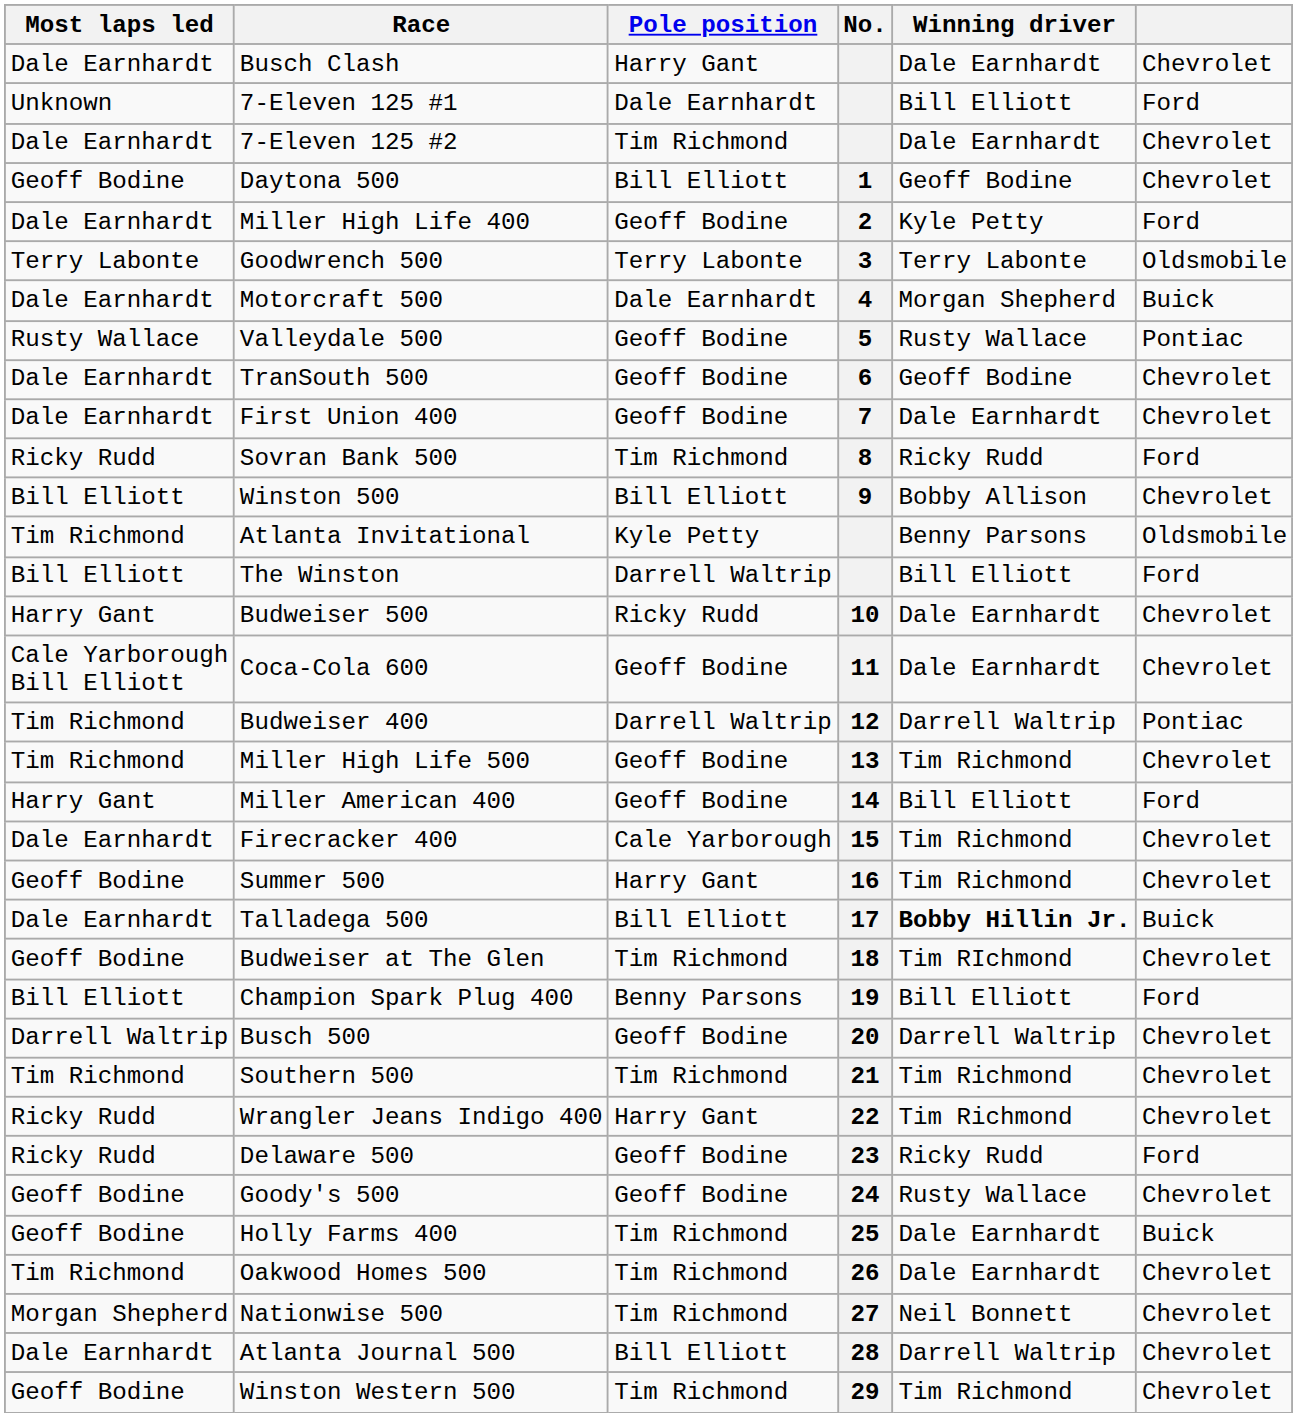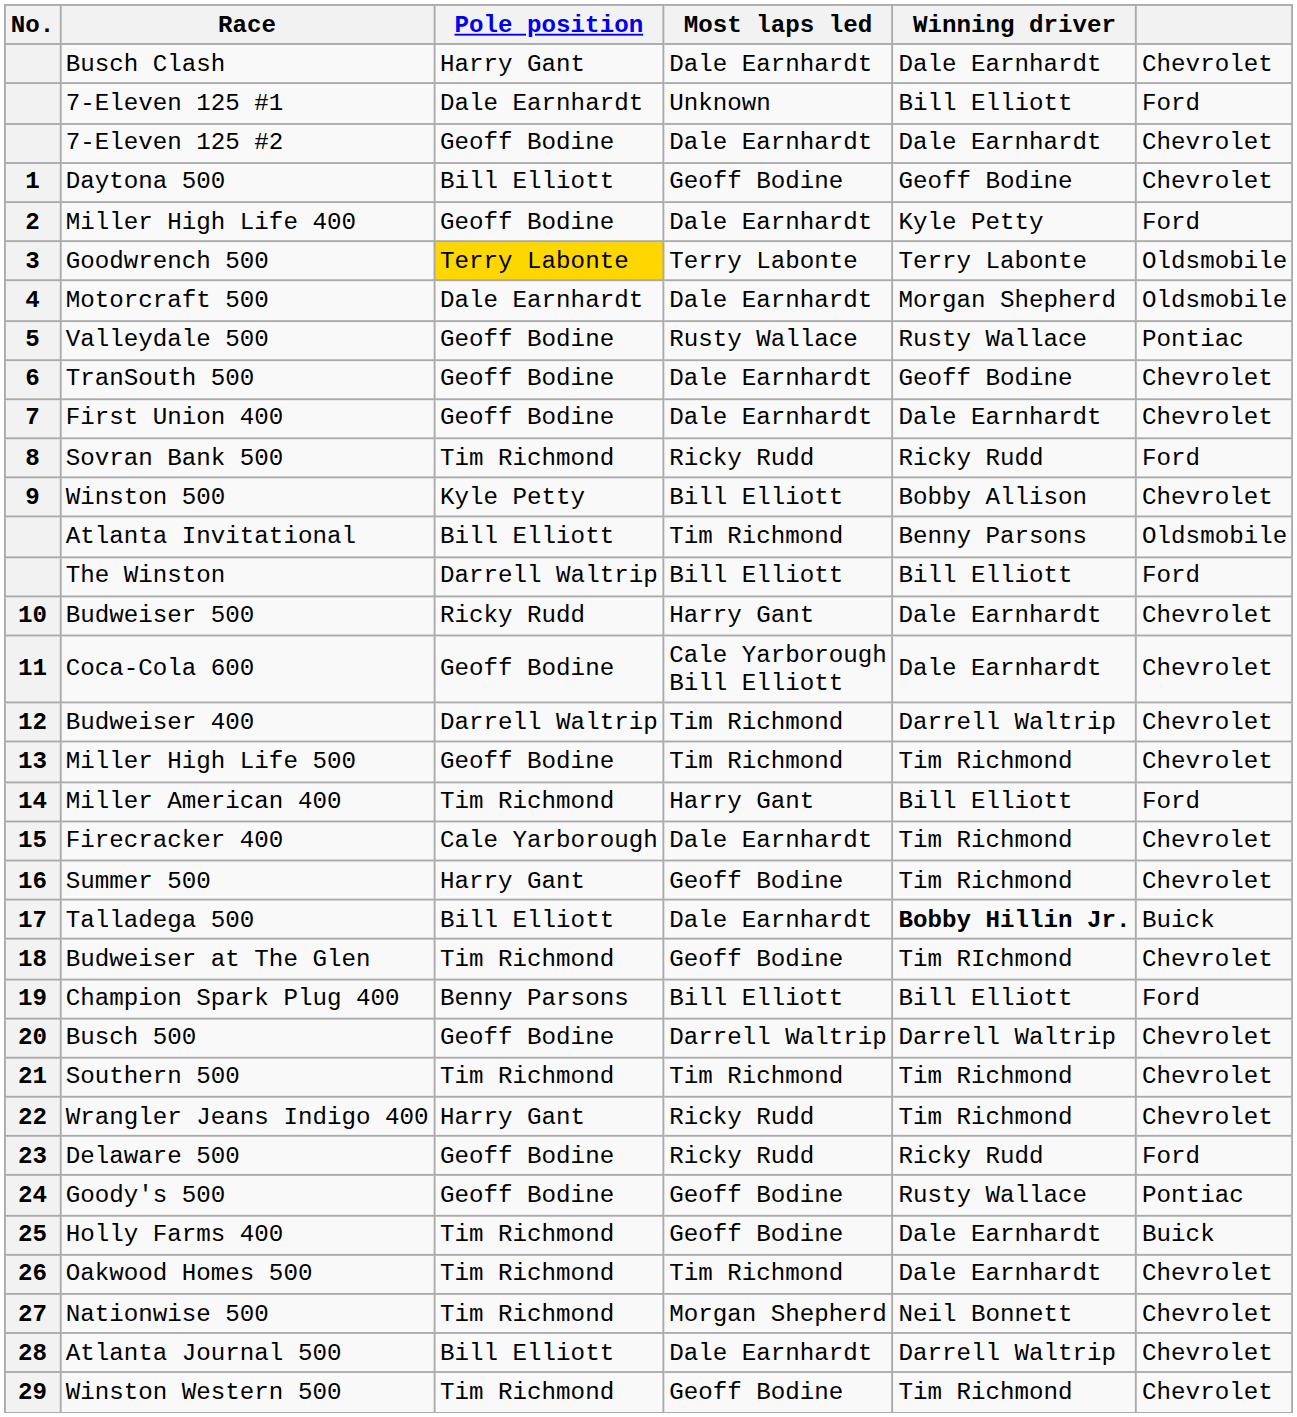 <table class="wikitable">
 <tr>
-<th>Most laps led</th>
+<th>No.</th>
 <th>Race</th>
 <th><a href='#'>Pole position</a></th>
-<th>No.</th>
+<th>Most laps led</th>
 <th>Winning driver</th>
 <th></th>
 </tr>
 <tr>
-<td>Dale Earnhardt</td>
+<th></th>
 <td>Busch Clash</td>
 <td>Harry Gant</td>
-<th></th>
+<td>Dale Earnhardt</td>
 <td>Dale Earnhardt</td>
 <td>Chevrolet</td>
 </tr>
 <tr>
-<td>Unknown</td>
+<th></th>
 <td>7-Eleven 125 #1</td>
 <td>Dale Earnhardt</td>
-<th></th>
+<td>Unknown</td>
 <td>Bill Elliott</td>
 <td>Ford</td>
 </tr>
 <tr>
+<th></th>
+<td>7-Eleven 125 #2</td>
+<td>Geoff Bodine</td>
 <td>Dale Earnhardt</td>
-<td>7-Eleven 125 #2</td>
-<td>Tim Richmond</td>
-<th></th>
 <td>Dale Earnhardt</td>
 <td>Chevrolet</td>
 </tr>
 <tr>
-<td>Geoff Bodine</td>
+<th>1</th>
 <td>Daytona 500</td>
 <td>Bill Elliott</td>
-<th>1</th>
+<td>Geoff Bodine</td>
 <td>Geoff Bodine</td>
 <td>Chevrolet</td>
 </tr>
 <tr>
-<td>Dale Earnhardt</td>
+<th>2</th>
 <td>Miller High Life 400</td>
 <td>Geoff Bodine</td>
-<th>2</th>
+<td>Dale Earnhardt</td>
 <td>Kyle Petty</td>
 <td>Ford</td>
 </tr>
 <tr>
+<th>3</th>
+<td>Goodwrench 500</td>
+<td style="background: gold;">Terry Labonte</td>
 <td>Terry Labonte</td>
-<td>Goodwrench 500</td>
-<td>Terry Labonte</td>
-<th>3</th>
 <td>Terry Labonte</td>
 <td>Oldsmobile</td>
 </tr>
 <tr>
-<td>Dale Earnhardt</td>
+<th>4</th>
 <td>Motorcraft 500</td>
 <td>Dale Earnhardt</td>
-<th>4</th>
+<td>Dale Earnhardt</td>
 <td>Morgan Shepherd</td>
-<td>Buick</td>
+<td>Oldsmobile</td>
 </tr>
 <tr>
-<td>Rusty Wallace</td>
+<th>5</th>
 <td>Valleydale 500</td>
 <td>Geoff Bodine</td>
-<th>5</th>
+<td>Rusty Wallace</td>
 <td>Rusty Wallace</td>
 <td>Pontiac</td>
 </tr>
 <tr>
-<td>Dale Earnhardt</td>
+<th>6</th>
 <td>TranSouth 500</td>
 <td>Geoff Bodine</td>
-<th>6</th>
+<td>Dale Earnhardt</td>
 <td>Geoff Bodine</td>
 <td>Chevrolet</td>
 </tr>
 <tr>
-<td>Dale Earnhardt</td>
+<th>7</th>
 <td>First Union 400</td>
 <td>Geoff Bodine</td>
-<th>7</th>
+<td>Dale Earnhardt</td>
 <td>Dale Earnhardt</td>
 <td>Chevrolet</td>
 </tr>
 <tr>
-<td>Ricky Rudd</td>
+<th>8</th>
 <td>Sovran Bank 500</td>
 <td>Tim Richmond</td>
-<th>8</th>
+<td>Ricky Rudd</td>
 <td>Ricky Rudd</td>
 <td>Ford</td>
 </tr>
 <tr>
+<th>9</th>
+<td>Winston 500</td>
+<td>Kyle Petty</td>
 <td>Bill Elliott</td>
-<td>Winston 500</td>
-<td>Bill Elliott</td>
-<th>9</th>
 <td>Bobby Allison</td>
 <td>Chevrolet</td>
 </tr>
 <tr>
+<th></th>
+<td>Atlanta Invitational</td>
+<td>Bill Elliott</td>
 <td>Tim Richmond</td>
-<td>Atlanta Invitational</td>
-<td>Kyle Petty</td>
-<th></th>
 <td>Benny Parsons</td>
 <td>Oldsmobile</td>
 </tr>
 <tr>
-<td>Bill Elliott</td>
+<th></th>
 <td>The Winston</td>
 <td>Darrell Waltrip</td>
-<th></th>
+<td>Bill Elliott</td>
 <td>Bill Elliott</td>
 <td>Ford</td>
 </tr>
 <tr>
-<td>Harry Gant</td>
+<th>10</th>
 <td>Budweiser 500</td>
 <td>Ricky Rudd</td>
-<th>10</th>
+<td>Harry Gant</td>
 <td>Dale Earnhardt</td>
 <td>Chevrolet</td>
 </tr>
 <tr>
-<td>Cale Yarborough <br> Bill Elliott</td>
+<th>11</th>
 <td>Coca-Cola 600</td>
 <td>Geoff Bodine</td>
-<th>11</th>
+<td>Cale Yarborough <br> Bill Elliott</td>
 <td>Dale Earnhardt</td>
 <td>Chevrolet</td>
 </tr>
 <tr>
-<td>Tim Richmond</td>
+<th>12</th>
 <td>Budweiser 400</td>
 <td>Darrell Waltrip</td>
-<th>12</th>
+<td>Tim Richmond</td>
 <td>Darrell Waltrip</td>
-<td>Pontiac</td>
+<td>Chevrolet</td>
 </tr>
 <tr>
-<td>Tim Richmond</td>
+<th>13</th>
 <td>Miller High Life 500</td>
 <td>Geoff Bodine</td>
-<th>13</th>
+<td>Tim Richmond</td>
 <td>Tim Richmond</td>
 <td>Chevrolet</td>
 </tr>
 <tr>
+<th>14</th>
+<td>Miller American 400</td>
+<td>Tim Richmond</td>
 <td>Harry Gant</td>
-<td>Miller American 400</td>
-<td>Geoff Bodine</td>
-<th>14</th>
 <td>Bill Elliott</td>
 <td>Ford</td>
 </tr>
 <tr>
-<td>Dale Earnhardt</td>
+<th>15</th>
 <td>Firecracker 400</td>
 <td>Cale Yarborough</td>
-<th>15</th>
+<td>Dale Earnhardt</td>
 <td>Tim Richmond</td>
 <td>Chevrolet</td>
 </tr>
 <tr>
-<td>Geoff Bodine</td>
+<th>16</th>
 <td>Summer 500</td>
 <td>Harry Gant</td>
-<th>16</th>
+<td>Geoff Bodine</td>
 <td>Tim Richmond</td>
 <td>Chevrolet</td>
 </tr>
 <tr>
-<td>Dale Earnhardt</td>
+<th>17</th>
 <td>Talladega 500</td>
 <td>Bill Elliott</td>
-<th>17</th>
+<td>Dale Earnhardt</td>
 <td><strong>Bobby Hillin Jr.</strong></td>
 <td>Buick</td>
 </tr>
 <tr>
-<td>Geoff Bodine</td>
+<th>18</th>
 <td>Budweiser at The Glen</td>
 <td>Tim Richmond</td>
-<th>18</th>
+<td>Geoff Bodine</td>
 <td>Tim RIchmond</td>
 <td>Chevrolet</td>
 </tr>
 <tr>
-<td>Bill Elliott</td>
+<th>19</th>
 <td>Champion Spark Plug 400</td>
 <td>Benny Parsons</td>
-<th>19</th>
+<td>Bill Elliott</td>
 <td>Bill Elliott</td>
 <td>Ford</td>
 </tr>
 <tr>
-<td>Darrell Waltrip</td>
+<th>20</th>
 <td>Busch 500</td>
 <td>Geoff Bodine</td>
-<th>20</th>
+<td>Darrell Waltrip</td>
 <td>Darrell Waltrip</td>
 <td>Chevrolet</td>
 </tr>
 <tr>
-<td>Tim Richmond</td>
+<th>21</th>
 <td>Southern 500</td>
 <td>Tim Richmond</td>
-<th>21</th>
+<td>Tim Richmond</td>
 <td>Tim Richmond</td>
 <td>Chevrolet</td>
 </tr>
 <tr>
-<td>Ricky Rudd</td>
+<th>22</th>
 <td>Wrangler Jeans Indigo 400</td>
 <td>Harry Gant</td>
-<th>22</th>
+<td>Ricky Rudd</td>
 <td>Tim Richmond</td>
 <td>Chevrolet</td>
 </tr>
 <tr>
-<td>Ricky Rudd</td>
+<th>23</th>
 <td>Delaware 500</td>
 <td>Geoff Bodine</td>
-<th>23</th>
+<td>Ricky Rudd</td>
 <td>Ricky Rudd</td>
 <td>Ford</td>
 </tr>
 <tr>
-<td>Geoff Bodine</td>
+<th>24</th>
 <td>Goody's 500</td>
 <td>Geoff Bodine</td>
-<th>24</th>
+<td>Geoff Bodine</td>
 <td>Rusty Wallace</td>
-<td>Chevrolet</td>
+<td>Pontiac</td>
 </tr>
 <tr>
-<td>Geoff Bodine</td>
+<th>25</th>
 <td>Holly Farms 400</td>
 <td>Tim Richmond</td>
-<th>25</th>
+<td>Geoff Bodine</td>
 <td>Dale Earnhardt</td>
 <td>Buick</td>
 </tr>
 <tr>
-<td>Tim Richmond</td>
+<th>26</th>
 <td>Oakwood Homes 500</td>
 <td>Tim Richmond</td>
-<th>26</th>
+<td>Tim Richmond</td>
 <td>Dale Earnhardt</td>
 <td>Chevrolet</td>
 </tr>
 <tr>
-<td>Morgan Shepherd</td>
+<th>27</th>
 <td>Nationwise 500</td>
 <td>Tim Richmond</td>
-<th>27</th>
+<td>Morgan Shepherd</td>
 <td>Neil Bonnett</td>
 <td>Chevrolet</td>
 </tr>
 <tr>
-<td>Dale Earnhardt</td>
+<th>28</th>
 <td>Atlanta Journal 500</td>
 <td>Bill Elliott</td>
-<th>28</th>
+<td>Dale Earnhardt</td>
 <td>Darrell Waltrip</td>
 <td>Chevrolet</td>
 </tr>
 <tr>
-<td>Geoff Bodine</td>
+<th>29</th>
 <td>Winston Western 500</td>
 <td>Tim Richmond</td>
-<th>29</th>
+<td>Geoff Bodine</td>
 <td>Tim Richmond</td>
 <td>Chevrolet</td>
 </tr>
 </table>
